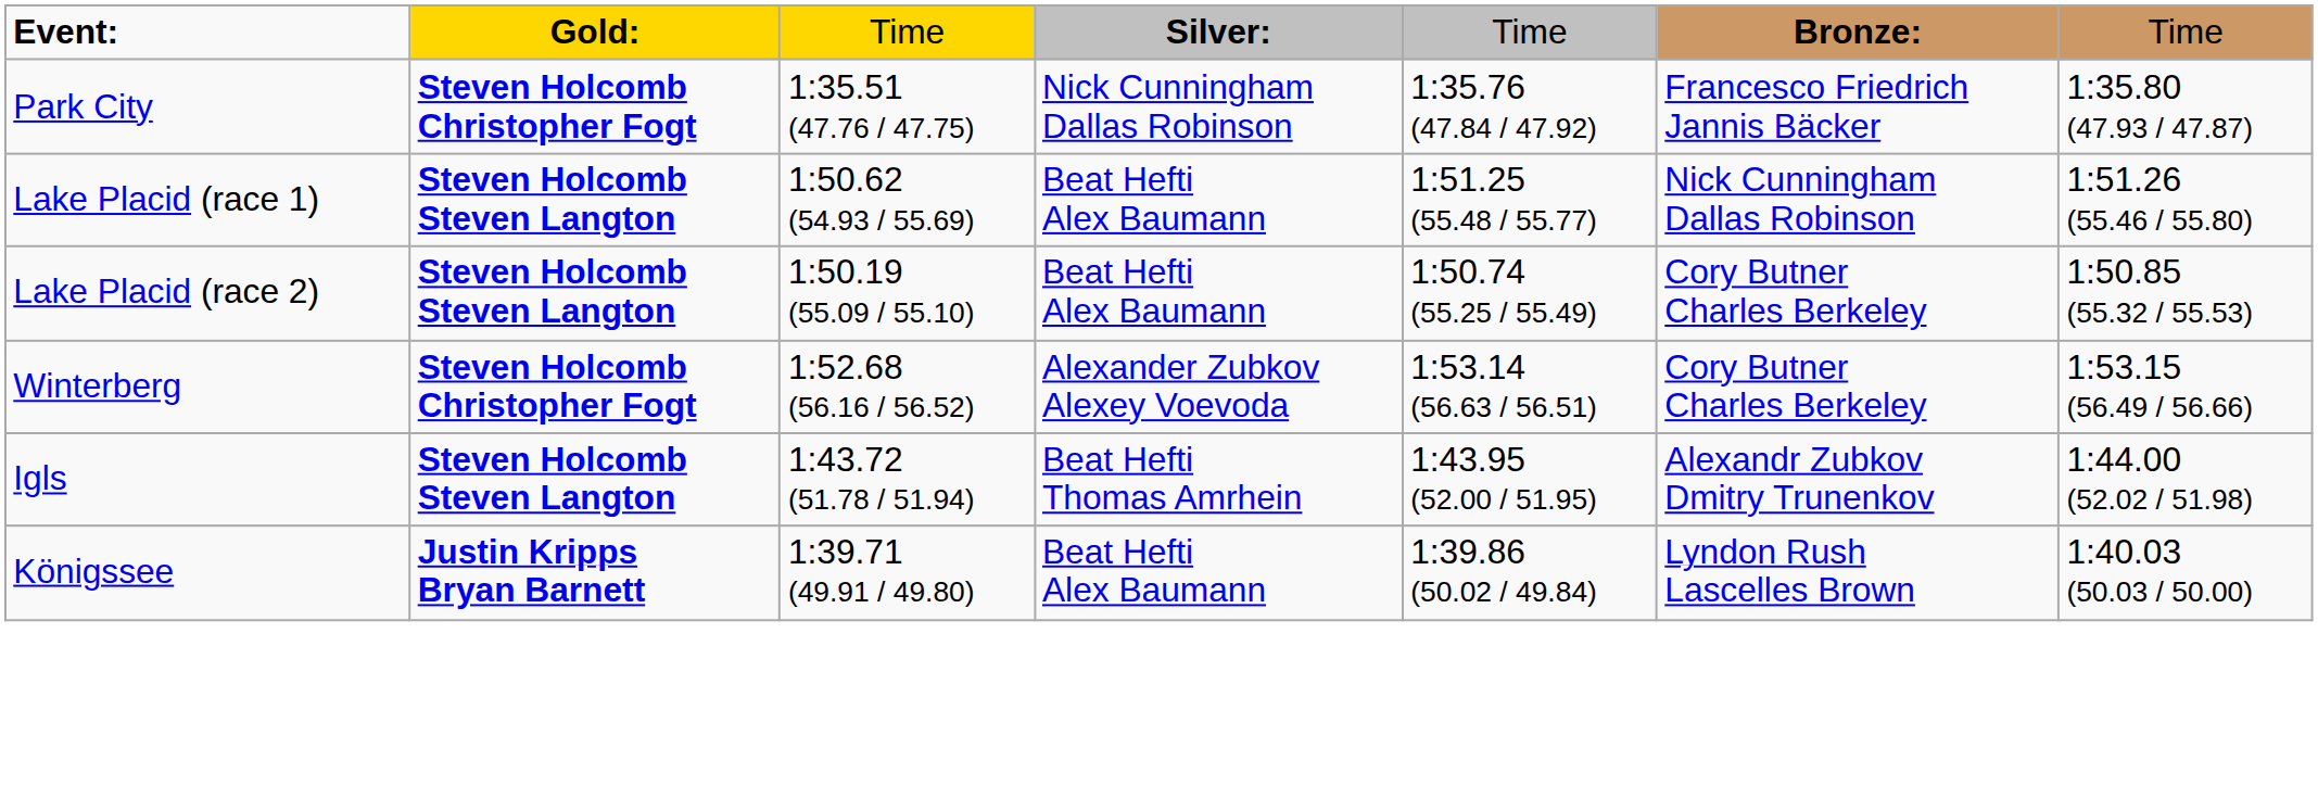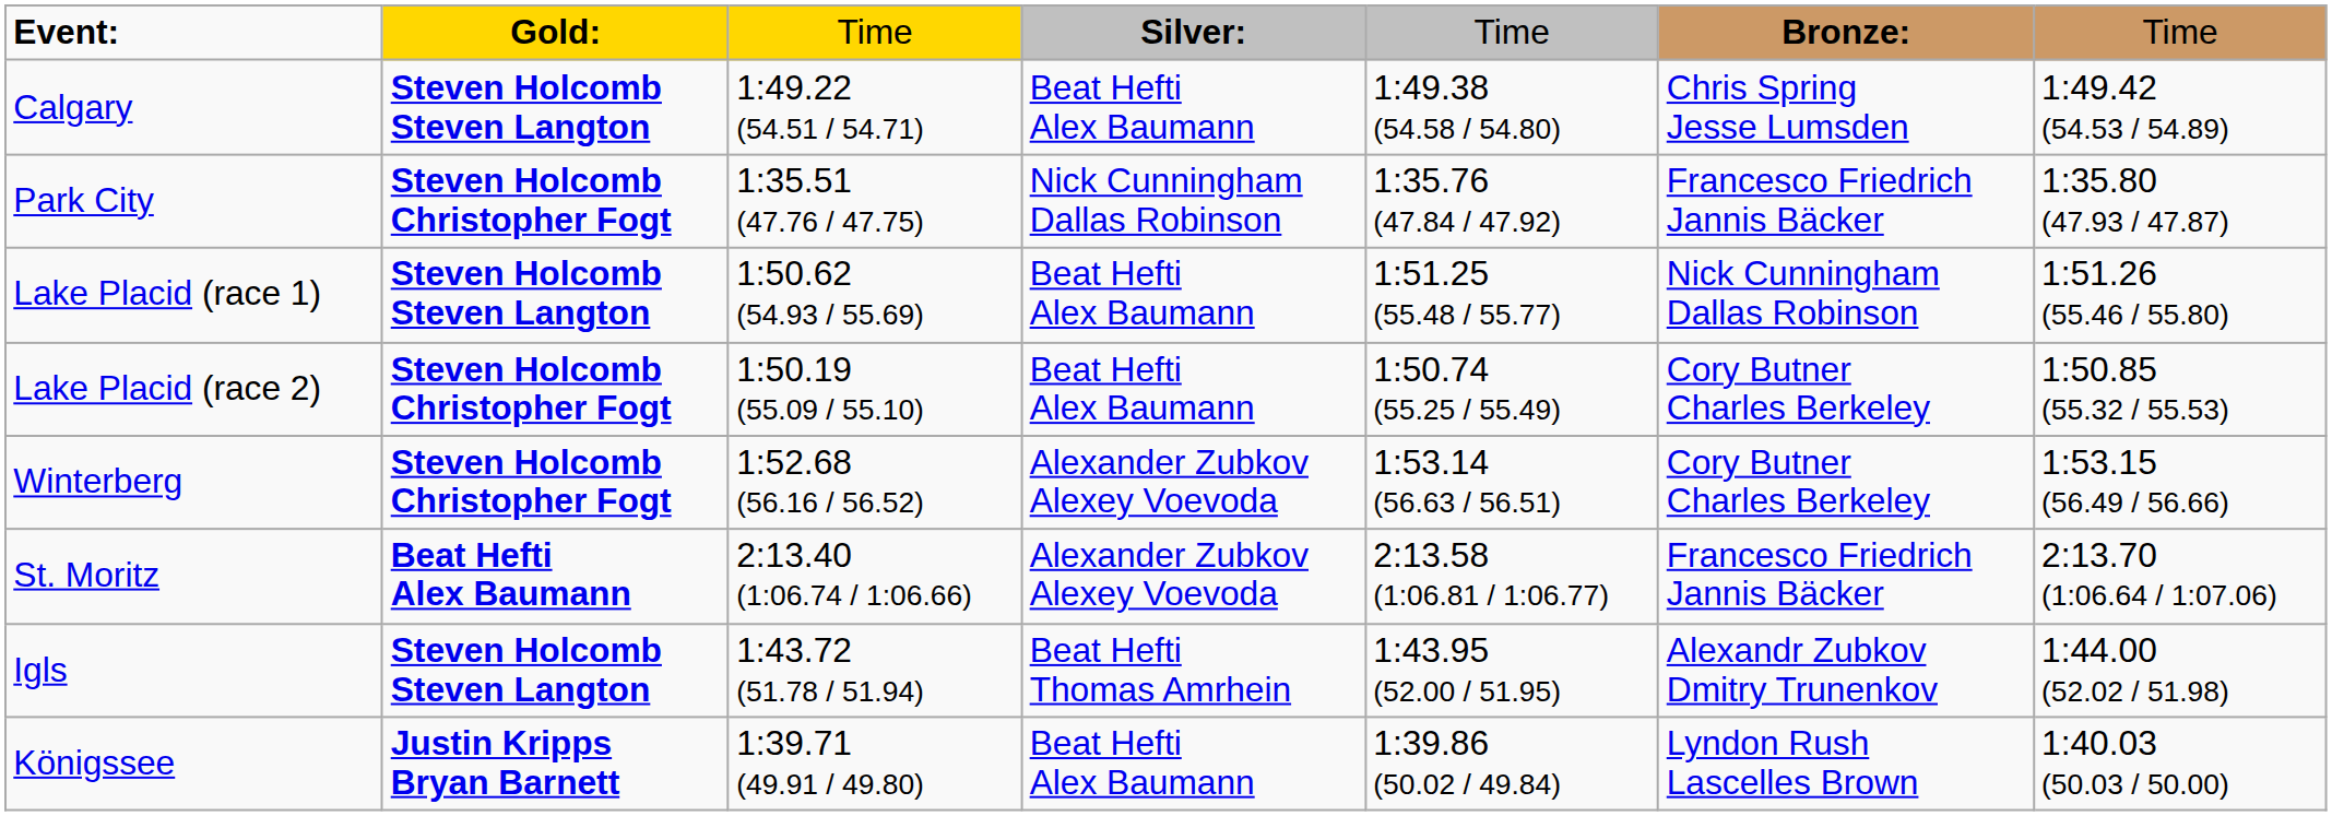 <table class="wikitable" width=85%>
 <tr>
 <td><strong>Event:</strong></td>
 <td style="text-align:center;background-color:gold;"><strong>Gold:</strong></td>
 <td style="text-align:center;background-color:gold;">Time</td>
 <td style="text-align:center;background-color:silver;"><strong>Silver:</strong></td>
 <td style="text-align:center;background-color:silver;">Time</td>
 <td style="text-align:center;background-color:#CC9966;"><strong>Bronze:</strong></td>
 <td style="text-align:center;background-color:#CC9966;">Time</td>
+</tr>
+<tr>
+<td><a href='#'>Calgary</a></td>
+<td><strong><a href='#'>Steven Holcomb</a><br><a href='#'>Steven Langton</a><br><small></small></strong></td>
+<td>1:49.22 <br><small>(54.51 / 54.71)</small></td>
+<td><a href='#'>Beat Hefti</a><br><a href='#'>Alex Baumann</a> <br><small></small></td>
+<td>1:49.38 <br><small>(54.58 / 54.80)</small></td>
+<td><a href='#'>Chris Spring</a><br><a href='#'>Jesse Lumsden</a> <br><small></small></td>
+<td>1:49.42  <br><small>(54.53 / 54.89)</small></td>
 </tr>
 <tr>
 <td><a href='#'>Park City</a></td>
 <td><strong><a href='#'>Steven Holcomb</a><br><a href='#'>Christopher Fogt</a> <br><small></small></strong></td>
 <td>1:35.51 <br><small>(47.76 / 47.75)</small></td>
 <td><a href='#'>Nick Cunningham</a><br><a href='#'>Dallas Robinson</a> <br><small></small></td>
 <td>1:35.76 <br><small>(47.84 / 47.92)</small></td>
 <td><a href='#'>Francesco Friedrich</a><br><a href='#'>Jannis Bäcker</a> <br><small></small></td>
 <td>1:35.80 <br><small>(47.93 / 47.87)</small></td>
 </tr>
 <tr>
 <td><a href='#'>Lake Placid</a> (race 1)</td>
 <td><strong><a href='#'>Steven Holcomb</a><br><a href='#'>Steven Langton</a> <br><small></small></strong></td>
 <td>1:50.62 <br><small>(54.93 / 55.69)</small></td>
 <td><a href='#'>Beat Hefti</a><br><a href='#'>Alex Baumann</a> <br><small></small></td>
 <td>1:51.25 <br><small>(55.48 / 55.77)</small></td>
 <td><a href='#'>Nick Cunningham</a><br><a href='#'>Dallas Robinson</a> <br><small></small></td>
 <td>1:51.26 <br><small>(55.46 / 55.80)</small></td>
 </tr>
 <tr>
 <td><a href='#'>Lake Placid</a> (race 2)</td>
-<td><strong><a href='#'>Steven Holcomb</a><br><a href='#'>Steven Langton</a><br><small></small></strong></td>
+<td><strong><a href='#'>Steven Holcomb</a><br><a href='#'>Christopher Fogt</a> <br><small></small></strong></td>
 <td>1:50.19 <br><small>(55.09 / 55.10)</small></td>
 <td><a href='#'>Beat Hefti</a><br><a href='#'>Alex Baumann</a> <br><small></small></td>
 <td>1:50.74 <br><small>(55.25 / 55.49)</small></td>
 <td><a href='#'>Cory Butner</a><br><a href='#'>Charles Berkeley</a> <br><small></small></td>
 <td>1:50.85 <br><small>(55.32 / 55.53)</small></td>
 </tr>
 <tr>
 <td><a href='#'>Winterberg</a></td>
 <td><strong><a href='#'>Steven Holcomb</a><br><a href='#'>Christopher Fogt</a> <br><small></small></strong></td>
 <td>1:52.68 <br><small>(56.16 / 56.52)</small></td>
 <td><a href='#'>Alexander Zubkov</a><br><a href='#'>Alexey Voevoda</a> <br><small></small></td>
 <td>1:53.14 <br><small>(56.63 / 56.51)</small></td>
 <td><a href='#'>Cory Butner</a><br><a href='#'>Charles Berkeley</a> <br><small></small></td>
 <td>1:53.15 <br><small>(56.49 / 56.66)</small></td>
+</tr>
+<tr>
+<td><a href='#'>St. Moritz</a></td>
+<td><strong><a href='#'>Beat Hefti</a><br><a href='#'>Alex Baumann</a> <br><small></small> </strong></td>
+<td>2:13.40 <br><small>(1:06.74 / 1:06.66)</small></td>
+<td><a href='#'>Alexander Zubkov</a><br><a href='#'>Alexey Voevoda</a> <br><small></small></td>
+<td>2:13.58 <br><small>(1:06.81 / 1:06.77)</small></td>
+<td><a href='#'>Francesco Friedrich</a><br><a href='#'>Jannis Bäcker</a> <br><small></small></td>
+<td>2:13.70 <br><small>(1:06.64 / 1:07.06)</small></td>
 </tr>
 <tr>
 <td><a href='#'>Igls</a></td>
 <td><strong><a href='#'>Steven Holcomb</a><br><a href='#'>Steven Langton</a> <br><small></small> </strong></td>
 <td>1:43.72 <br><small>(51.78 / 51.94)</small></td>
 <td><a href='#'>Beat Hefti</a><br><a href='#'>Thomas Amrhein</a><br><small></small></td>
 <td>1:43.95<br><small>(52.00 / 51.95)</small></td>
 <td><a href='#'>Alexandr Zubkov</a><br><a href='#'>Dmitry Trunenkov</a> <br><small></small></td>
 <td>1:44.00 <br><small>(52.02 / 51.98)</small></td>
 </tr>
 <tr>
 <td><a href='#'>Königssee</a></td>
 <td><strong><a href='#'>Justin Kripps</a><br><a href='#'>Bryan Barnett</a> <br><small></small> </strong></td>
 <td>1:39.71 <br><small>(49.91 / 49.80)</small></td>
 <td><a href='#'>Beat Hefti</a><br><a href='#'>Alex Baumann</a><br><small></small></td>
 <td>1:39.86<br><small>(50.02 / 49.84)</small></td>
 <td><a href='#'>Lyndon Rush</a><br><a href='#'>Lascelles Brown</a><br><small></small></td>
 <td>1:40.03<br><small>(50.03 / 50.00)</small></td>
 </tr>
 </table>
